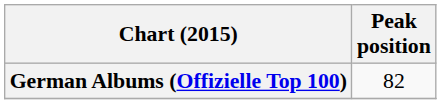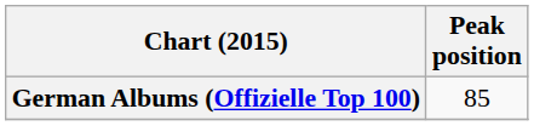 <table class="wikitable sortable plainrowheaders">
 <tr>
 <th>Chart (2015)</th>
 <th>Peak<br>position</th>
 </tr>
 <tr>
 <th scope="row">German Albums (<a href='#'>Offizielle Top 100</a>)</th>
-<td style="text-align:center;">82</td>
+<td style="text-align:center;">85</td>
 </tr>
 <tr>
 </tr>
 </table>
